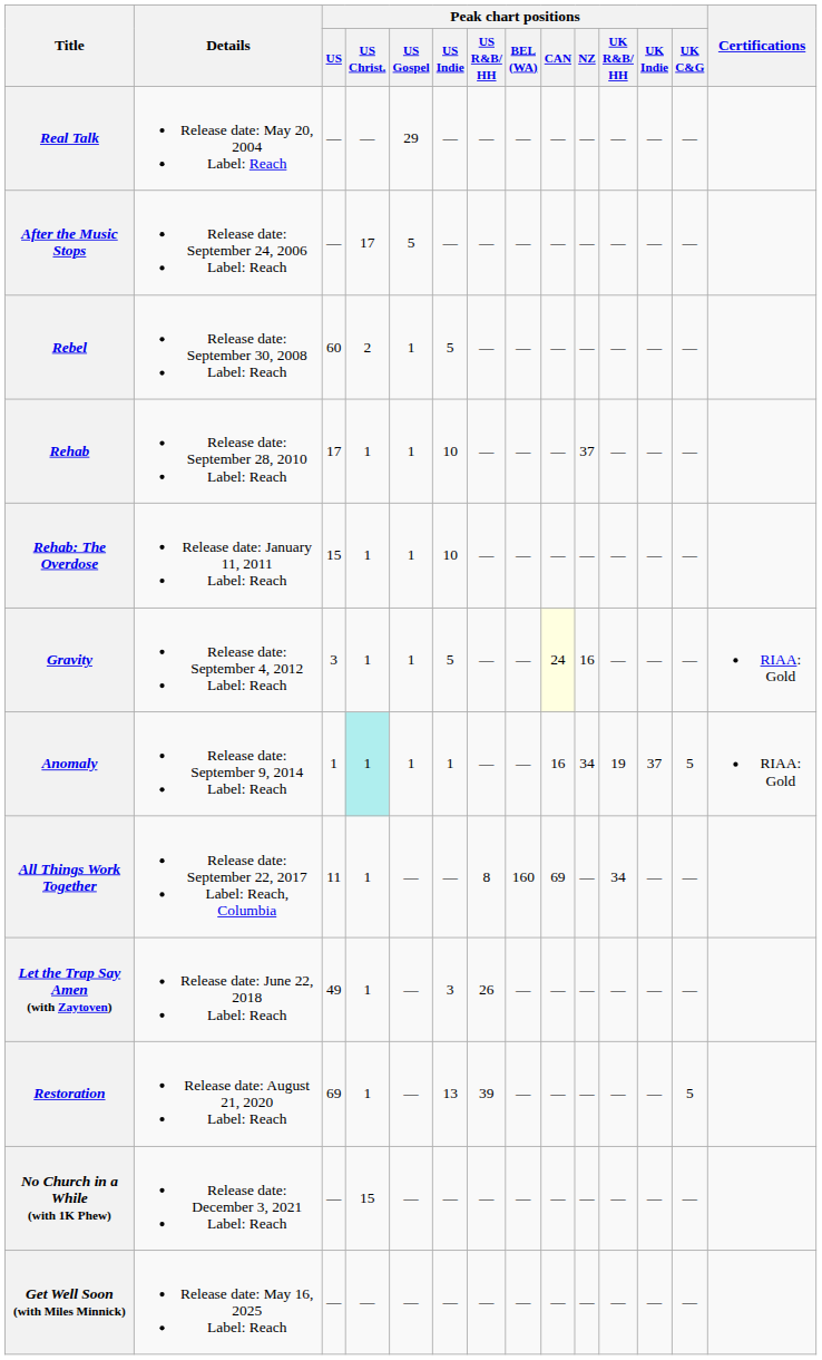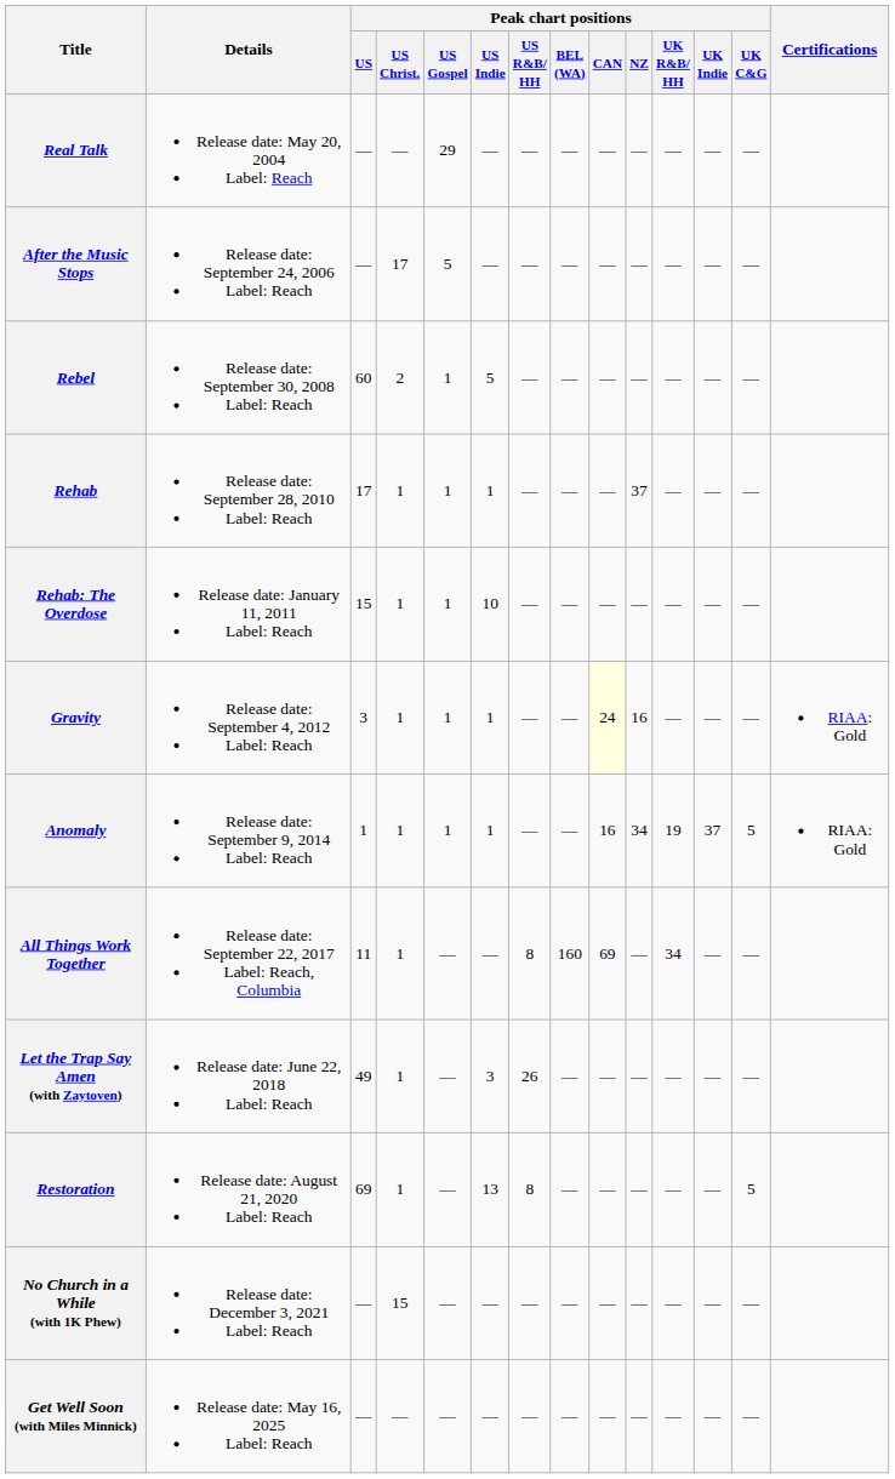 <table class="wikitable plainrowheaders" style="text-align:center;">
 <tr>
 <th scope="col" rowspan="2">Title</th>
 <th rowspan="2">Details</th>
 <th colspan="11" scope="colgroup">Peak chart positions</th>
 <th scope="col" rowspan="2"><a href='#'>Certifications</a></th>
 </tr>
 <tr>
 <th scope="col"><small><a href='#'>US</a><br></small></th>
 <th scope="col"><small><a href='#'>US<br>Christ.</a><br></small></th>
 <th scope="col"><small><a href='#'>US<br>Gospel</a><br></small></th>
 <th scope="col"><small><a href='#'>US<br>Indie</a><br></small></th>
 <th scope="col"><small><a href='#'>US<br>R&B/<br>HH</a><br></small></th>
 <th scope="col"><small><a href='#'>BEL<br>(WA)</a><br></small></th>
 <th scope="col"><small><a href='#'>CAN</a><br></small></th>
 <th scope="col"><small><a href='#'>NZ</a><br></small></th>
 <th scope="col"><small><a href='#'>UK<br>R&B/<br>HH</a><br></small></th>
 <th scope="col"><small><a href='#'>UK<br>Indie</a><br></small></th>
 <th scope="col"><small><a href='#'>UK<br>C&G</a><br></small></th>
 </tr>
 <tr>
 <th scope="row"><em><a href='#'>Real Talk</a></em></th>
 <td><br><ul><li>Release date: May 20, 2004</li><li>Label: <a href='#'>Reach</a></li></ul></td>
 <td>—</td>
 <td>—</td>
 <td>29</td>
 <td>—</td>
 <td>—</td>
 <td>—</td>
 <td>—</td>
 <td>—</td>
 <td>—</td>
 <td>—</td>
 <td>—</td>
 <td></td>
 </tr>
 <tr>
 <th scope="row"><em><a href='#'>After the Music Stops</a></em></th>
 <td><br><ul><li>Release date: September 24, 2006</li><li>Label: Reach</li></ul></td>
 <td>—</td>
 <td>17</td>
 <td>5</td>
 <td>—</td>
 <td>—</td>
 <td>—</td>
 <td>—</td>
 <td>—</td>
 <td>—</td>
 <td>—</td>
 <td>—</td>
 <td></td>
 </tr>
 <tr>
 <th scope="row"><em><a href='#'>Rebel</a></em></th>
 <td><br><ul><li>Release date: September 30, 2008</li><li>Label: Reach</li></ul></td>
 <td>60</td>
 <td>2</td>
 <td>1</td>
 <td>5</td>
 <td>—</td>
 <td>—</td>
 <td>—</td>
 <td>—</td>
 <td>—</td>
 <td>—</td>
 <td>—</td>
 <td></td>
 </tr>
 <tr>
 <th scope="row"><em><a href='#'>Rehab</a></em></th>
 <td><br><ul><li>Release date: September 28, 2010</li><li>Label: Reach</li></ul></td>
 <td>17</td>
 <td>1</td>
 <td>1</td>
-<td>10</td>
+<td>1</td>
 <td>—</td>
 <td>—</td>
 <td>—</td>
 <td>37</td>
 <td>—</td>
 <td>—</td>
 <td>—</td>
 <td></td>
 </tr>
 <tr>
 <th scope="row"><em><a href='#'>Rehab: The Overdose</a></em></th>
 <td><br><ul><li>Release date: January 11, 2011</li><li>Label: Reach</li></ul></td>
 <td>15</td>
 <td>1</td>
 <td>1</td>
 <td>10</td>
 <td>—</td>
 <td>—</td>
 <td>—</td>
 <td>—</td>
 <td>—</td>
 <td>—</td>
 <td>—</td>
 <td></td>
 </tr>
 <tr>
 <th scope="row"><em><a href='#'>Gravity</a></em></th>
 <td><br><ul><li>Release date: September 4, 2012</li><li>Label: Reach</li></ul></td>
 <td>3</td>
 <td>1</td>
 <td>1</td>
-<td>5</td>
+<td>1</td>
 <td>—</td>
 <td>—</td>
 <td style="background: lightyellow;">24</td>
 <td>16</td>
 <td>—</td>
 <td>—</td>
 <td>—</td>
 <td><br><ul><li><a href='#'>RIAA</a>: Gold</li></ul></td>
 </tr>
 <tr>
 <th scope="row"><em><a href='#'>Anomaly</a></em></th>
 <td><br><ul><li>Release date: September 9, 2014</li><li>Label: Reach</li></ul></td>
 <td>1</td>
-<td style="background: paleturquoise;">1</td>
+<td>1</td>
 <td>1</td>
 <td>1</td>
 <td>—</td>
 <td>—</td>
 <td>16</td>
 <td>34</td>
 <td>19</td>
 <td>37</td>
 <td>5</td>
 <td><br><ul><li>RIAA: Gold</li></ul></td>
 </tr>
 <tr>
 <th scope="row"><em><a href='#'>All Things Work Together</a></em></th>
 <td><br><ul><li>Release date: September 22, 2017</li><li>Label: Reach, <a href='#'>Columbia</a></li></ul></td>
 <td>11</td>
 <td>1</td>
 <td>—</td>
 <td>—</td>
 <td>8</td>
 <td>160</td>
 <td>69</td>
 <td>—</td>
 <td>34</td>
 <td>—</td>
 <td>—</td>
 <td></td>
 </tr>
 <tr>
 <th scope="row"><em><a href='#'>Let the Trap Say Amen</a></em><br><small>(with <a href='#'>Zaytoven</a>)</small></th>
 <td><br><ul><li>Release date: June 22, 2018</li><li>Label: Reach</li></ul></td>
 <td>49</td>
 <td>1</td>
 <td>—</td>
 <td>3</td>
 <td>26</td>
 <td>—</td>
 <td>—</td>
 <td>—</td>
 <td>—</td>
 <td>—</td>
 <td>—</td>
 <td></td>
 </tr>
 <tr>
 <th scope="row"><em><a href='#'>Restoration</a></em></th>
 <td><br><ul><li>Release date: August 21, 2020</li><li>Label: Reach</li></ul></td>
 <td>69</td>
 <td>1</td>
 <td>—</td>
 <td>13</td>
-<td>39</td>
+<td>8</td>
 <td>—</td>
 <td>—</td>
 <td>—</td>
 <td>—</td>
 <td>—</td>
 <td>5</td>
 <td></td>
 </tr>
 <tr>
 <th scope="row"><em>No Church in a While</em><br><small>(with 1K Phew)</small></th>
 <td><br><ul><li>Release date: December 3, 2021</li><li>Label: Reach</li></ul></td>
 <td>—</td>
 <td>15<br></td>
 <td>—</td>
 <td>—</td>
 <td>—</td>
 <td>—</td>
 <td>—</td>
 <td>—</td>
 <td>—</td>
 <td>—</td>
 <td>—</td>
 <td></td>
 </tr>
 <tr>
 <th scope="row"><em>Get Well Soon</em><br><small>(with Miles Minnick)</small></th>
 <td><br><ul><li>Release date: May 16, 2025</li><li>Label: Reach</li></ul></td>
 <td>—</td>
 <td>—</td>
 <td>—</td>
 <td>—</td>
 <td>—</td>
 <td>—</td>
 <td>—</td>
 <td>—</td>
 <td>—</td>
 <td>—</td>
 <td>—</td>
 </tr>
 </table>
